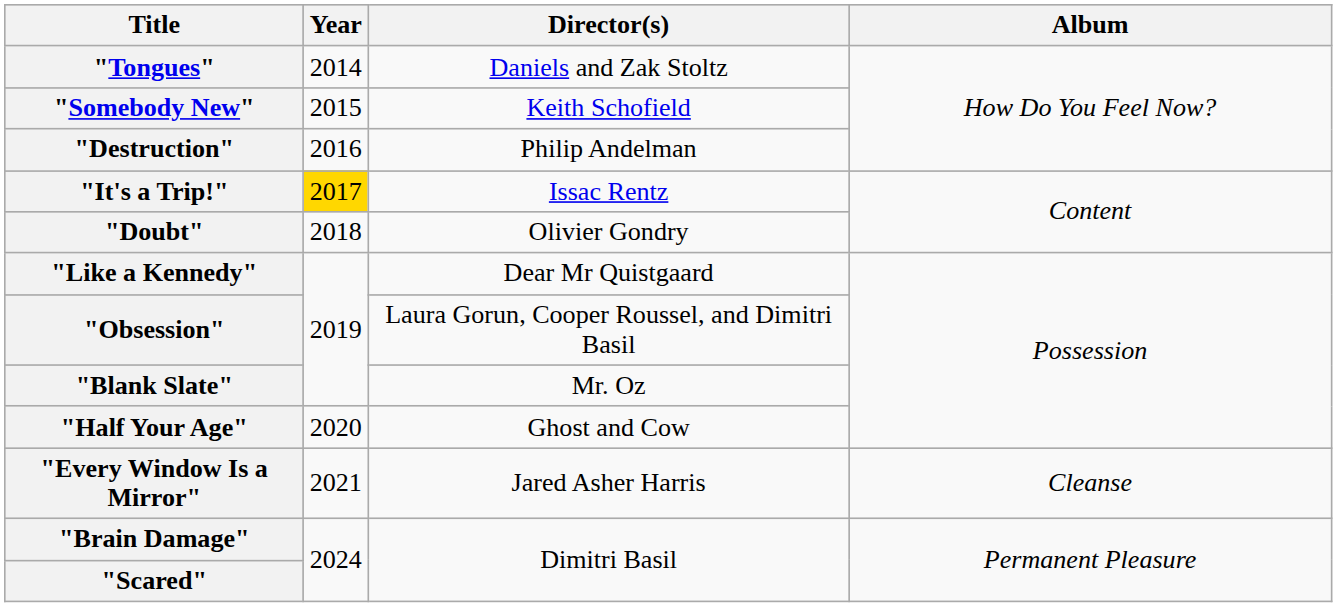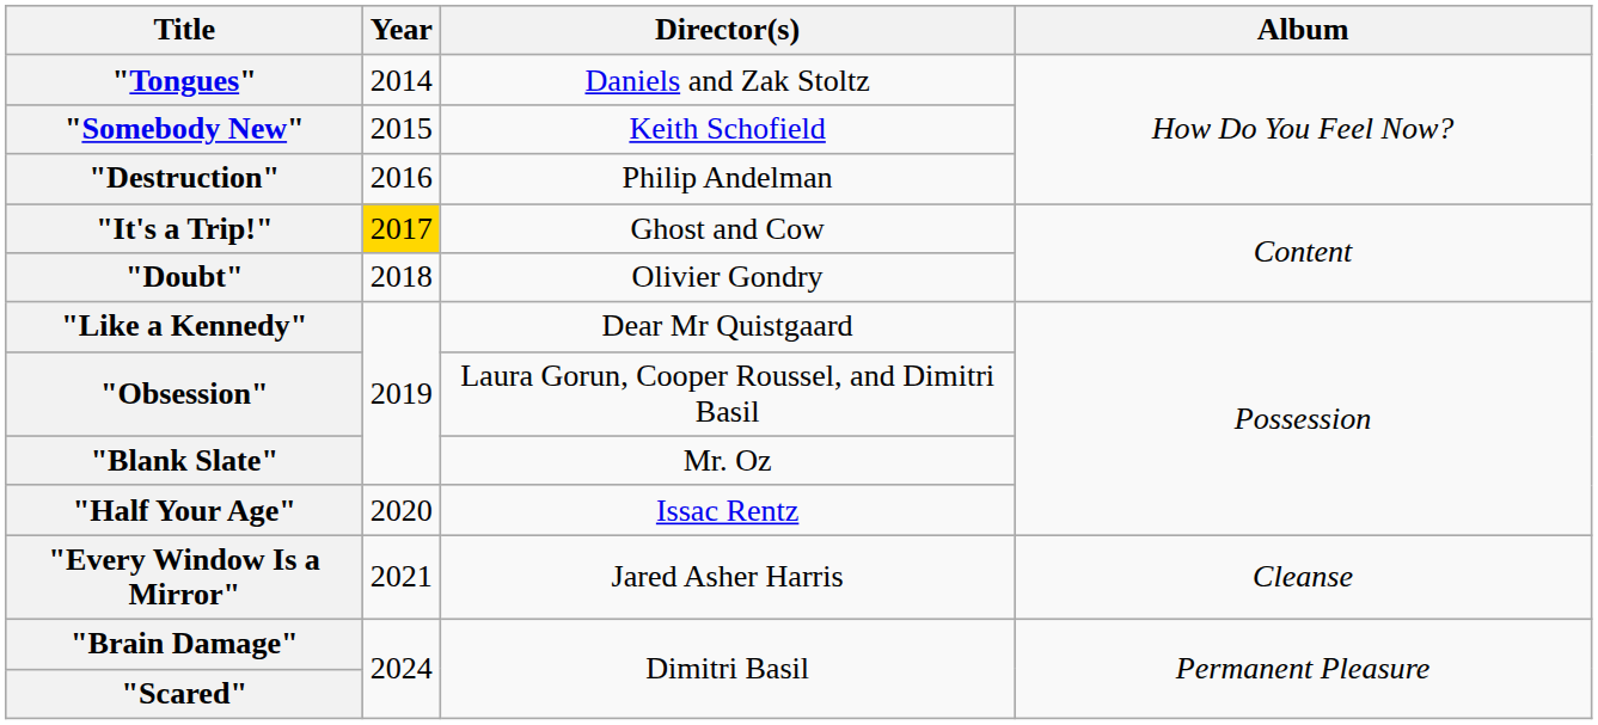 <table class="wikitable plainrowheaders" style="text-align:center;">
 <tr>
 <th scope="col" style="width:11em;">Title</th>
 <th scope="col">Year</th>
 <th scope="col" style="width:18em;">Director(s)</th>
 <th scope="col" style="width:18em;">Album</th>
 </tr>
 <tr>
 <th scope="row">"<a href='#'>Tongues</a>"</th>
 <td>2014</td>
 <td><a href='#'>Daniels</a> and Zak Stoltz</td>
 <td rowspan="3"><em>How Do You Feel Now?</em></td>
 </tr>
 <tr>
 <th scope="row">"<a href='#'>Somebody New</a>"</th>
 <td>2015</td>
 <td><a href='#'>Keith Schofield</a></td>
 </tr>
 <tr>
 <th scope="row">"Destruction"</th>
 <td>2016</td>
 <td>Philip Andelman</td>
 </tr>
 <tr>
 <th scope="row">"It's a Trip!"</th>
 <td style="background: gold;">2017</td>
-<td><a href='#'>Issac Rentz</a></td>
+<td>Ghost and Cow</td>
 <td rowspan="2"><em>Content</em></td>
 </tr>
 <tr>
 <th scope="row">"Doubt"</th>
 <td>2018</td>
 <td>Olivier Gondry</td>
 </tr>
 <tr>
 <th scope="row">"Like a Kennedy"</th>
 <td rowspan="3">2019</td>
 <td>Dear Mr Quistgaard</td>
 <td rowspan="4"><em>Possession</em></td>
 </tr>
 <tr>
 <th scope="row">"Obsession"</th>
 <td>Laura Gorun, Cooper Roussel, and Dimitri Basil</td>
 </tr>
 <tr>
 <th scope="row">"Blank Slate"</th>
 <td>Mr. Oz</td>
 </tr>
 <tr>
 <th scope="row">"Half Your Age"</th>
 <td>2020</td>
-<td>Ghost and Cow</td>
+<td><a href='#'>Issac Rentz</a></td>
 </tr>
 <tr>
 <th scope="row">"Every Window Is a Mirror"</th>
 <td>2021</td>
 <td>Jared Asher Harris</td>
 <td><em>Cleanse</em></td>
 </tr>
 <tr>
 <th scope="row">"Brain Damage"</th>
 <td rowspan="2">2024</td>
 <td rowspan="2">Dimitri Basil</td>
 <td rowspan="2"><em>Permanent Pleasure</em></td>
 </tr>
 <tr>
 <th scope="row">"Scared"</th>
 </tr>
 </table>
